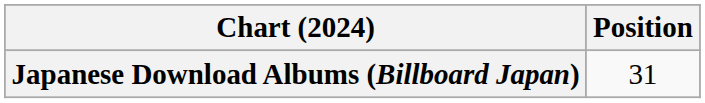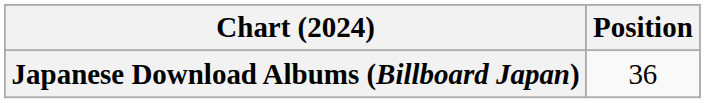 <table class="wikitable plainrowheaders" style="text-align:center">
 <tr>
 <th scope="col">Chart (2024)</th>
 <th scope="col">Position</th>
 </tr>
 <tr>
 <th scope="row">Japanese Download Albums (<em>Billboard Japan</em>)</th>
-<td>31</td>
+<td>36</td>
 </tr>
 </table>
